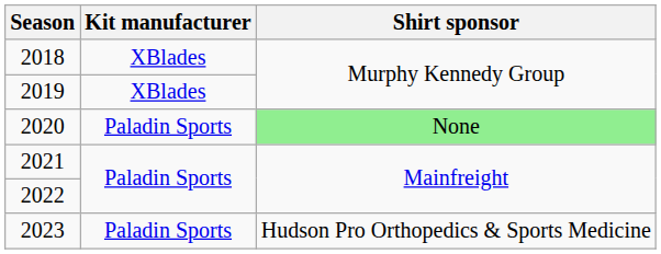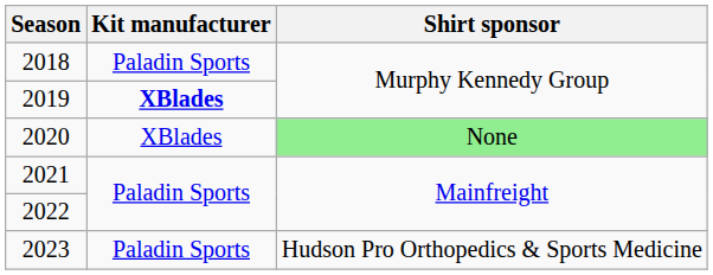 <table class="wikitable" style="text-align: center">
 <tr>
 <th>Season</th>
 <th>Kit manufacturer</th>
 <th>Shirt sponsor</th>
 </tr>
 <tr>
 <td>2018</td>
-<td><a href='#'>XBlades</a></td>
+<td><a href='#'>Paladin Sports</a></td>
 <td rowspan="2">Murphy Kennedy Group</td>
 </tr>
 <tr>
 <td>2019</td>
-<td><a href='#'>XBlades</a></td>
+<td><strong><a href='#'>XBlades</a></strong></td>
 </tr>
 <tr>
 <td>2020</td>
-<td><a href='#'>Paladin Sports</a></td>
+<td><a href='#'>XBlades</a></td>
 <td style="background: lightgreen;">None</td>
 </tr>
 <tr>
 <td>2021</td>
 <td rowspan="2"><a href='#'>Paladin Sports</a></td>
 <td rowspan="2"><a href='#'>Mainfreight</a></td>
 </tr>
 <tr>
 <td>2022</td>
 </tr>
 <tr>
 <td>2023</td>
 <td rowspan="2"><a href='#'>Paladin Sports</a></td>
 <td rowspan="2">Hudson Pro Orthopedics & Sports Medicine</td>
 </tr>
 </table>
